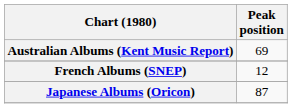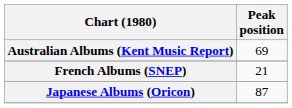 <table class="wikitable sortable plainrowheaders" style="text-align:center">
 <tr>
 <th scope="col">Chart (1980)</th>
 <th scope="col">Peak<br> position</th>
 </tr>
 <tr>
 <th scope="row">Australian Albums (<a href='#'>Kent Music Report</a>)</th>
 <td align="center">69</td>
 </tr>
 <tr>
 </tr>
 <tr>
 </tr>
 <tr>
 <th scope="row">French Albums (<a href='#'>SNEP</a>)</th>
-<td align="center">12</td>
+<td align="center">21</td>
 </tr>
 <tr>
 </tr>
 <tr>
 <th scope="row"><a href='#'>Japanese Albums</a> (<a href='#'>Oricon</a>)</th>
 <td align="center">87</td>
 </tr>
 <tr>
 </tr>
 <tr>
 </tr>
 <tr>
 </tr>
 <tr>
 </tr>
 <tr>
 </tr>
 </table>
